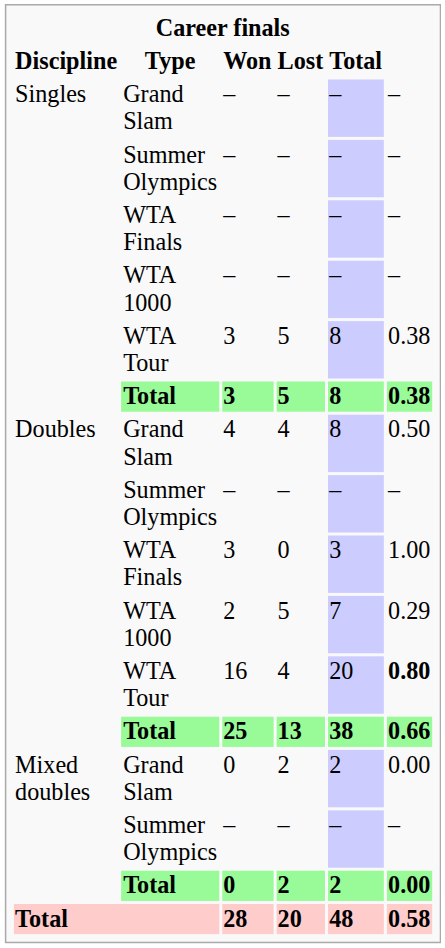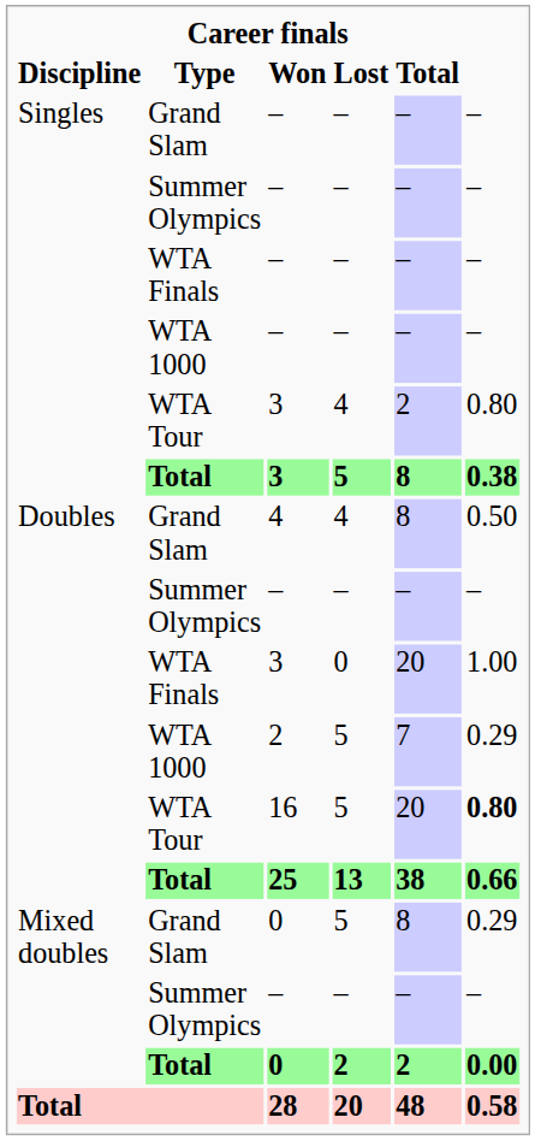 <table class="infobox vcard vevent nowrap" width="40%">
 <tr>
 <th colspan="6">Career finals</th>
 </tr>
 <tr>
 <th>Discipline</th>
 <th>Type</th>
 <th>Won</th>
 <th>Lost</th>
 <th>Total</th>
 <th></th>
 </tr>
 <tr>
 <td rowspan="6">Singles</td>
 <td>Grand Slam</td>
 <td>–</td>
 <td>–</td>
 <td bgcolor="CCCCFF">–</td>
 <td>–</td>
 </tr>
 <tr>
 <td>Summer Olympics</td>
 <td>–</td>
 <td>–</td>
 <td bgcolor="CCCCFF">–</td>
 <td>–</td>
 </tr>
 <tr>
 <td>WTA Finals</td>
 <td>–</td>
 <td>–</td>
 <td bgcolor="CCCCFF">–</td>
 <td>–</td>
 </tr>
 <tr>
 <td>WTA 1000</td>
 <td>–</td>
 <td>–</td>
 <td bgcolor="CCCCFF">–</td>
 <td>–</td>
 </tr>
 <tr>
 <td>WTA Tour</td>
 <td>3</td>
-<td>5</td>
-<td bgcolor="CCCCFF">8</td>
-<td>0.38</td>
+<td>4</td>
+<td bgcolor="CCCCFF">2</td>
+<td>0.80</td>
 </tr>
 <tr bgcolor="98FB98">
 <td><strong>Total</strong></td>
 <td><strong>3</strong></td>
 <td><strong>5</strong></td>
 <td><strong>8</strong></td>
 <td><strong>0.38</strong></td>
 </tr>
 <tr>
 <td rowspan="6">Doubles</td>
 <td>Grand Slam</td>
 <td>4</td>
 <td>4</td>
 <td bgcolor="CCCCFF">8</td>
 <td>0.50</td>
 </tr>
 <tr>
 <td>Summer Olympics</td>
 <td>–</td>
 <td>–</td>
 <td bgcolor="CCCCFF">–</td>
 <td>–</td>
 </tr>
 <tr>
 <td>WTA Finals</td>
 <td>3</td>
 <td>0</td>
-<td bgcolor="CCCCFF">3</td>
+<td bgcolor="CCCCFF">20</td>
 <td>1.00</td>
 </tr>
 <tr>
 <td>WTA 1000</td>
 <td>2</td>
 <td>5</td>
 <td bgcolor="CCCCFF">7</td>
 <td>0.29</td>
 </tr>
 <tr>
 <td>WTA Tour</td>
 <td>16</td>
-<td>4</td>
+<td>5</td>
 <td bgcolor="CCCCFF">20</td>
 <td><strong>0.80</strong></td>
 </tr>
 <tr bgcolor="98FB98">
 <td><strong>Total</strong></td>
 <td><strong>25</strong></td>
 <td><strong>13</strong></td>
 <td><strong>38</strong></td>
 <td><strong>0.66</strong></td>
 </tr>
 <tr>
 <td rowspan="3">Mixed doubles</td>
 <td>Grand Slam</td>
 <td>0</td>
-<td>2</td>
-<td bgcolor="CCCCFF">2</td>
-<td>0.00</td>
+<td>5</td>
+<td bgcolor="CCCCFF">8</td>
+<td>0.29</td>
 </tr>
 <tr>
 <td>Summer Olympics</td>
 <td>–</td>
 <td>–</td>
 <td bgcolor="CCCCFF">–</td>
 <td>–</td>
 </tr>
 <tr bgcolor="98FB98">
 <td><strong>Total</strong></td>
 <td><strong>0</strong></td>
 <td><strong>2</strong></td>
 <td><strong>2</strong></td>
 <td><strong>0.00</strong></td>
 </tr>
 <tr bgcolor="FFCCCC">
 <td colspan="2"><strong>Total</strong></td>
 <td><strong>28</strong></td>
 <td><strong>20</strong></td>
 <td><strong>48</strong></td>
 <td><strong>0.58</strong></td>
 </tr>
 </table>
